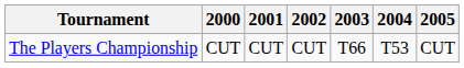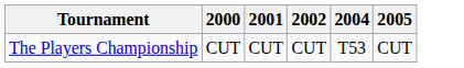 <table class="wikitable" style="font-size:95%;text-align:center;">
 <tr>
 <th>Tournament</th>
 <th>2000</th>
 <th>2001</th>
 <th>2002</th>
-<th>2003</th>
 <th>2004</th>
 <th>2005</th>
 </tr>
 <tr>
 <td align=left><a href='#'>The Players Championship</a></td>
 <td>CUT</td>
 <td>CUT</td>
 <td>CUT</td>
-<td>T66</td>
 <td>T53</td>
 <td>CUT</td>
 </tr>
 </table>
